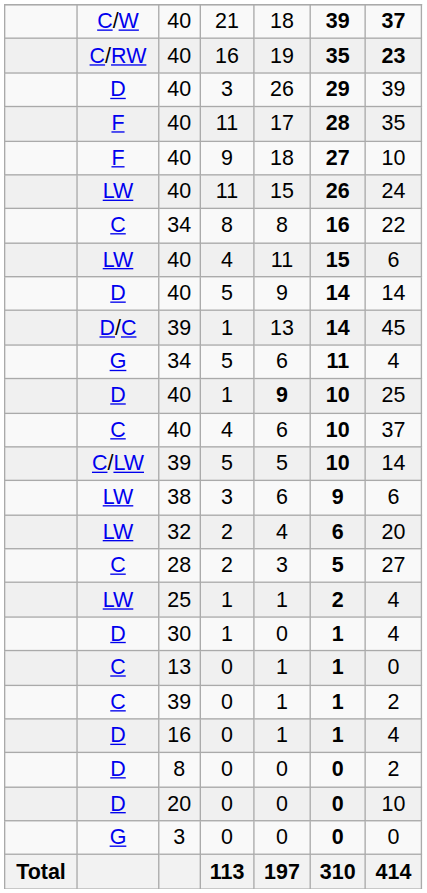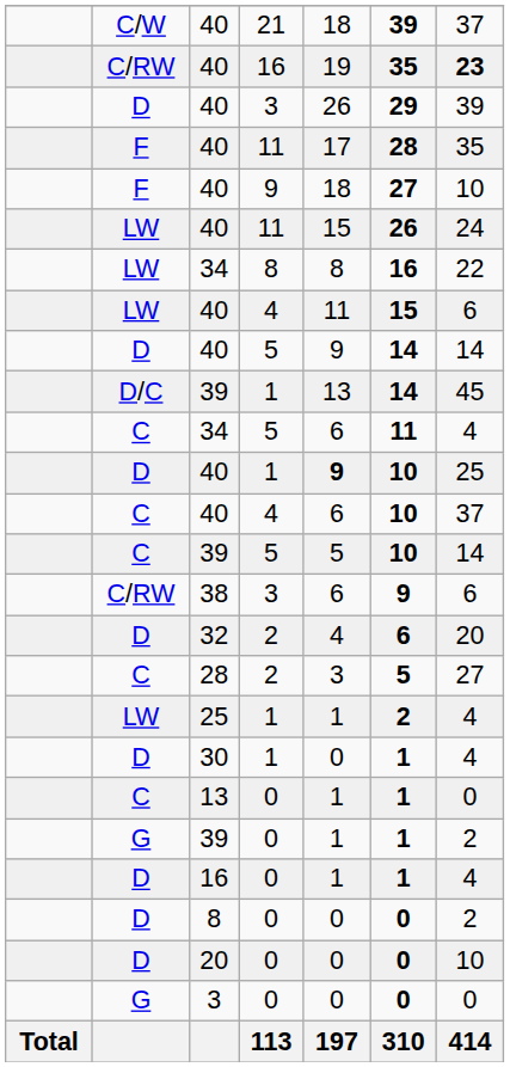 <table class="wikitable sortable" width ="50%">
 <tr align="center">
 </tr>
 <tr align="center" bgcolor="">
 <td></td>
 <td><a href='#'>C</a>/<a href='#'>W</a></td>
 <td>40</td>
 <td>21</td>
 <td>18</td>
 <td><strong>39</strong></td>
-<td><strong>37</strong></td>
+<td>37</td>
 </tr>
 <tr align="center" bgcolor="f0f0f0">
 <td></td>
 <td><a href='#'>C</a>/<a href='#'>RW</a></td>
 <td>40</td>
 <td>16</td>
 <td>19</td>
 <td><strong>35</strong></td>
 <td><strong>23</strong></td>
 </tr>
 <tr align="center" bgcolor="">
 <td></td>
 <td><a href='#'>D</a></td>
 <td>40</td>
 <td>3</td>
 <td>26</td>
 <td><strong>29</strong></td>
 <td>39</td>
 </tr>
 <tr align="center" bgcolor="f0f0f0">
 <td></td>
 <td><a href='#'>F</a></td>
 <td>40</td>
 <td>11</td>
 <td>17</td>
 <td><strong>28</strong></td>
 <td>35</td>
 </tr>
 <tr align="center" bgcolor="">
 <td></td>
 <td><a href='#'>F</a></td>
 <td>40</td>
 <td>9</td>
 <td>18</td>
 <td><strong>27</strong></td>
 <td>10</td>
 </tr>
 <tr align="center" bgcolor="f0f0f0">
 <td></td>
 <td><a href='#'>LW</a></td>
 <td>40</td>
 <td>11</td>
 <td>15</td>
 <td><strong>26</strong></td>
 <td>24</td>
 </tr>
 <tr align="center" bgcolor="">
 <td></td>
-<td><a href='#'>C</a></td>
+<td><a href='#'>LW</a></td>
 <td>34</td>
 <td>8</td>
 <td>8</td>
 <td><strong>16</strong></td>
 <td>22</td>
 </tr>
 <tr align="center" bgcolor="f0f0f0">
 <td></td>
 <td><a href='#'>LW</a></td>
 <td>40</td>
 <td>4</td>
 <td>11</td>
 <td><strong>15</strong></td>
 <td>6</td>
 </tr>
 <tr align="center" bgcolor="">
 <td></td>
 <td><a href='#'>D</a></td>
 <td>40</td>
 <td>5</td>
 <td>9</td>
 <td><strong>14</strong></td>
 <td>14</td>
 </tr>
 <tr align="center" bgcolor="f0f0f0">
 <td></td>
 <td><a href='#'>D</a>/<a href='#'>C</a></td>
 <td>39</td>
 <td>1</td>
 <td>13</td>
 <td><strong>14</strong></td>
 <td>45</td>
 </tr>
 <tr align="center" bgcolor="">
 <td></td>
-<td><a href='#'>G</a></td>
+<td><a href='#'>C</a></td>
 <td>34</td>
 <td>5</td>
 <td>6</td>
 <td><strong>11</strong></td>
 <td>4</td>
 </tr>
 <tr align="center" bgcolor="f0f0f0">
 <td></td>
 <td><a href='#'>D</a></td>
 <td>40</td>
 <td>1</td>
 <td><strong>9</strong></td>
 <td><strong>10</strong></td>
 <td>25</td>
 </tr>
 <tr align="center" bgcolor="">
 <td></td>
 <td><a href='#'>C</a></td>
 <td>40</td>
 <td>4</td>
 <td>6</td>
 <td><strong>10</strong></td>
 <td>37</td>
 </tr>
 <tr align="center" bgcolor="f0f0f0">
 <td></td>
-<td><a href='#'>C</a>/<a href='#'>LW</a></td>
+<td><a href='#'>C</a></td>
 <td>39</td>
 <td>5</td>
 <td>5</td>
 <td><strong>10</strong></td>
 <td>14</td>
 </tr>
 <tr align="center" bgcolor="">
 <td></td>
-<td><a href='#'>LW</a></td>
+<td><a href='#'>C</a>/<a href='#'>RW</a></td>
 <td>38</td>
 <td>3</td>
 <td>6</td>
 <td><strong>9</strong></td>
 <td>6</td>
 </tr>
 <tr align="center" bgcolor="f0f0f0">
 <td></td>
-<td><a href='#'>LW</a></td>
+<td><a href='#'>D</a></td>
 <td>32</td>
 <td>2</td>
 <td>4</td>
 <td><strong>6</strong></td>
 <td>20</td>
 </tr>
 <tr align="center" bgcolor="">
 <td></td>
 <td><a href='#'>C</a></td>
 <td>28</td>
 <td>2</td>
 <td>3</td>
 <td><strong>5</strong></td>
 <td>27</td>
 </tr>
 <tr align="center" bgcolor="f0f0f0">
 <td></td>
 <td><a href='#'>LW</a></td>
 <td>25</td>
 <td>1</td>
 <td>1</td>
 <td><strong>2</strong></td>
 <td>4</td>
 </tr>
 <tr align="center" bgcolor="">
 <td></td>
 <td><a href='#'>D</a></td>
 <td>30</td>
 <td>1</td>
 <td>0</td>
 <td><strong>1</strong></td>
 <td>4</td>
 </tr>
 <tr align="center" bgcolor="f0f0f0">
 <td></td>
 <td><a href='#'>C</a></td>
 <td>13</td>
 <td>0</td>
 <td>1</td>
 <td><strong>1</strong></td>
 <td>0</td>
 </tr>
 <tr align="center" bgcolor="">
 <td></td>
-<td><a href='#'>C</a></td>
+<td><a href='#'>G</a></td>
 <td>39</td>
 <td>0</td>
 <td>1</td>
 <td><strong>1</strong></td>
 <td>2</td>
 </tr>
 <tr align="center" bgcolor="f0f0f0">
 <td></td>
 <td><a href='#'>D</a></td>
 <td>16</td>
 <td>0</td>
 <td>1</td>
 <td><strong>1</strong></td>
 <td>4</td>
 </tr>
 <tr align="center" bgcolor="">
 <td></td>
 <td><a href='#'>D</a></td>
 <td>8</td>
 <td>0</td>
 <td>0</td>
 <td><strong>0</strong></td>
 <td>2</td>
 </tr>
 <tr align="center" bgcolor="f0f0f0">
 <td></td>
 <td><a href='#'>D</a></td>
 <td>20</td>
 <td>0</td>
 <td>0</td>
 <td><strong>0</strong></td>
 <td>10</td>
 </tr>
 <tr align="center" bgcolor="">
 <td></td>
 <td><a href='#'>G</a></td>
 <td>3</td>
 <td>0</td>
 <td>0</td>
 <td><strong>0</strong></td>
 <td>0</td>
 </tr>
 <tr>
 <th>Total</th>
 <th></th>
 <th></th>
 <th>113</th>
 <th>197</th>
 <th>310</th>
 <th>414</th>
 </tr>
 </table>
